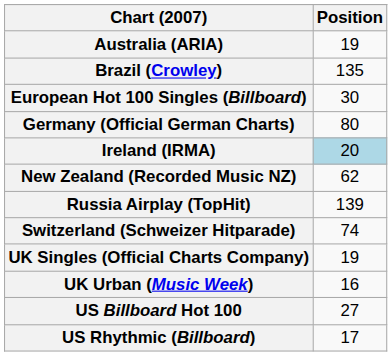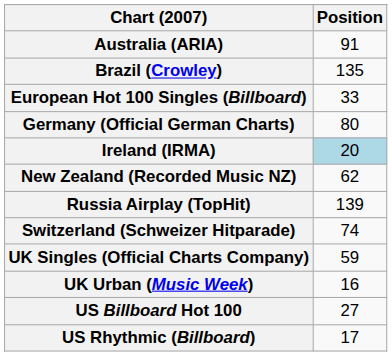 <table class="wikitable sortable plainrowheaders">
 <tr>
 </tr>
 <tr>
 <th>Chart (2007)</th>
 <th>Position</th>
 </tr>
 <tr>
 <th scope="row">Australia (ARIA)</th>
-<td style="text-align:center;">19</td>
+<td style="text-align:center;">91</td>
 </tr>
 <tr>
 <th scope="row">Brazil (<a href='#'>Crowley</a>)</th>
 <td align="center">135</td>
 </tr>
 <tr>
 <th scope="row">European Hot 100 Singles (<em>Billboard</em>)</th>
-<td style="text-align:center;">30</td>
+<td style="text-align:center;">33</td>
 </tr>
 <tr>
 <th scope="row">Germany (Official German Charts)</th>
 <td style="text-align:center;">80</td>
 </tr>
 <tr>
 <th scope="row">Ireland (IRMA)</th>
 <td style="background: lightblue; text-align:center;">20</td>
 </tr>
 <tr>
 <th scope="row">New Zealand (Recorded Music NZ)</th>
 <td style="text-align:center;">62</td>
 </tr>
 <tr>
 <th scope="row">Russia Airplay (TopHit)</th>
 <td style="text-align:center;">139</td>
 </tr>
 <tr>
 <th scope="row">Switzerland (Schweizer Hitparade)</th>
 <td style="text-align:center;">74</td>
 </tr>
 <tr>
 <th scope="row">UK Singles (Official Charts Company)</th>
-<td style="text-align:center;">19</td>
+<td style="text-align:center;">59</td>
 </tr>
 <tr>
 <th scope="row">UK Urban (<em><a href='#'>Music Week</a></em>)</th>
 <td align="center">16</td>
 </tr>
 <tr>
 <th scope="row">US <em>Billboard</em> Hot 100</th>
 <td style="text-align:center;">27</td>
 </tr>
 <tr>
 <th scope="row">US Rhythmic (<em>Billboard</em>)</th>
 <td style="text-align:center;">17</td>
 </tr>
 </table>
